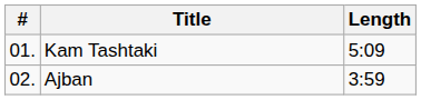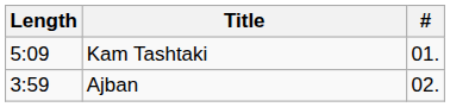 <table class="wikitable">
 <tr>
+<th>Length</th>
+<th width="250">Title</th>
 <th>#</th>
-<th width="250">Title</th>
-<th>Length</th>
 </tr>
 <tr>
+<td>5:09</td>
+<td>Kam Tashtaki</td>
 <td>01.</td>
-<td>Kam Tashtaki</td>
-<td>5:09</td>
 </tr>
 <tr>
+<td>3:59</td>
+<td>Ajban</td>
 <td>02.</td>
-<td>Ajban</td>
-<td>3:59</td>
 </tr>
 </table>
